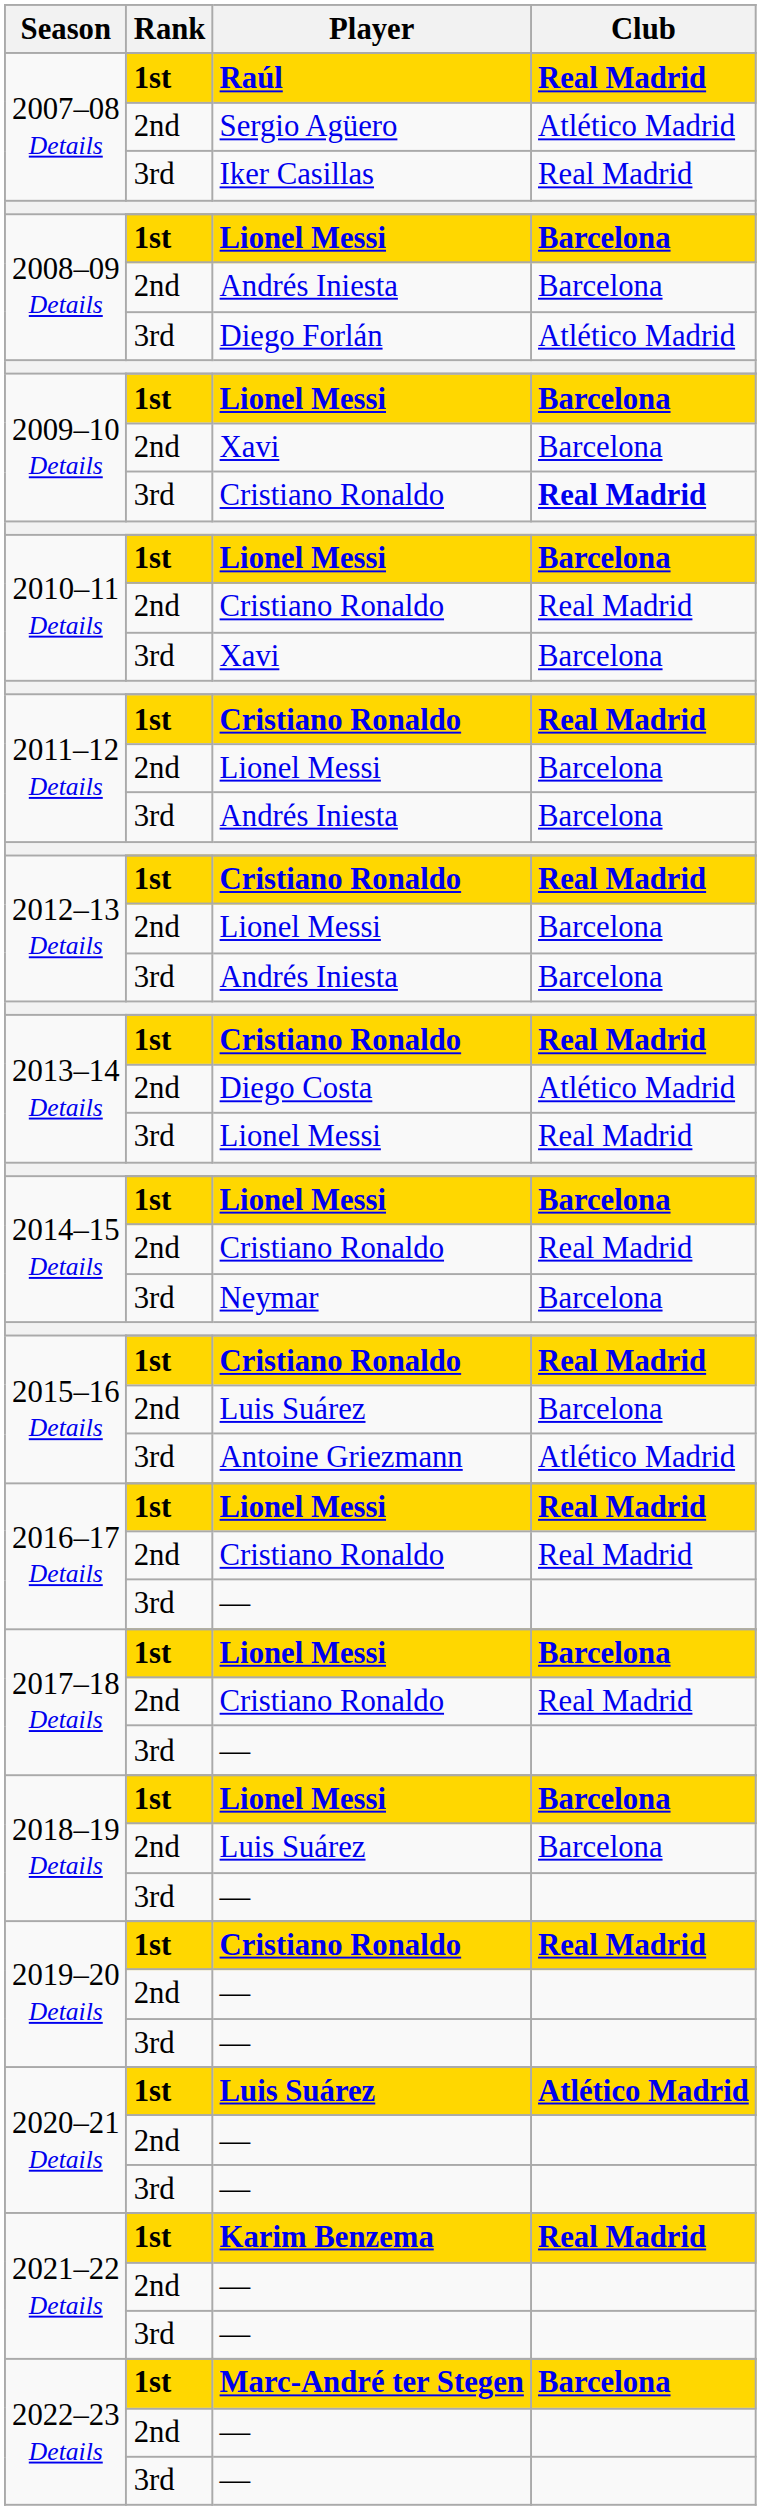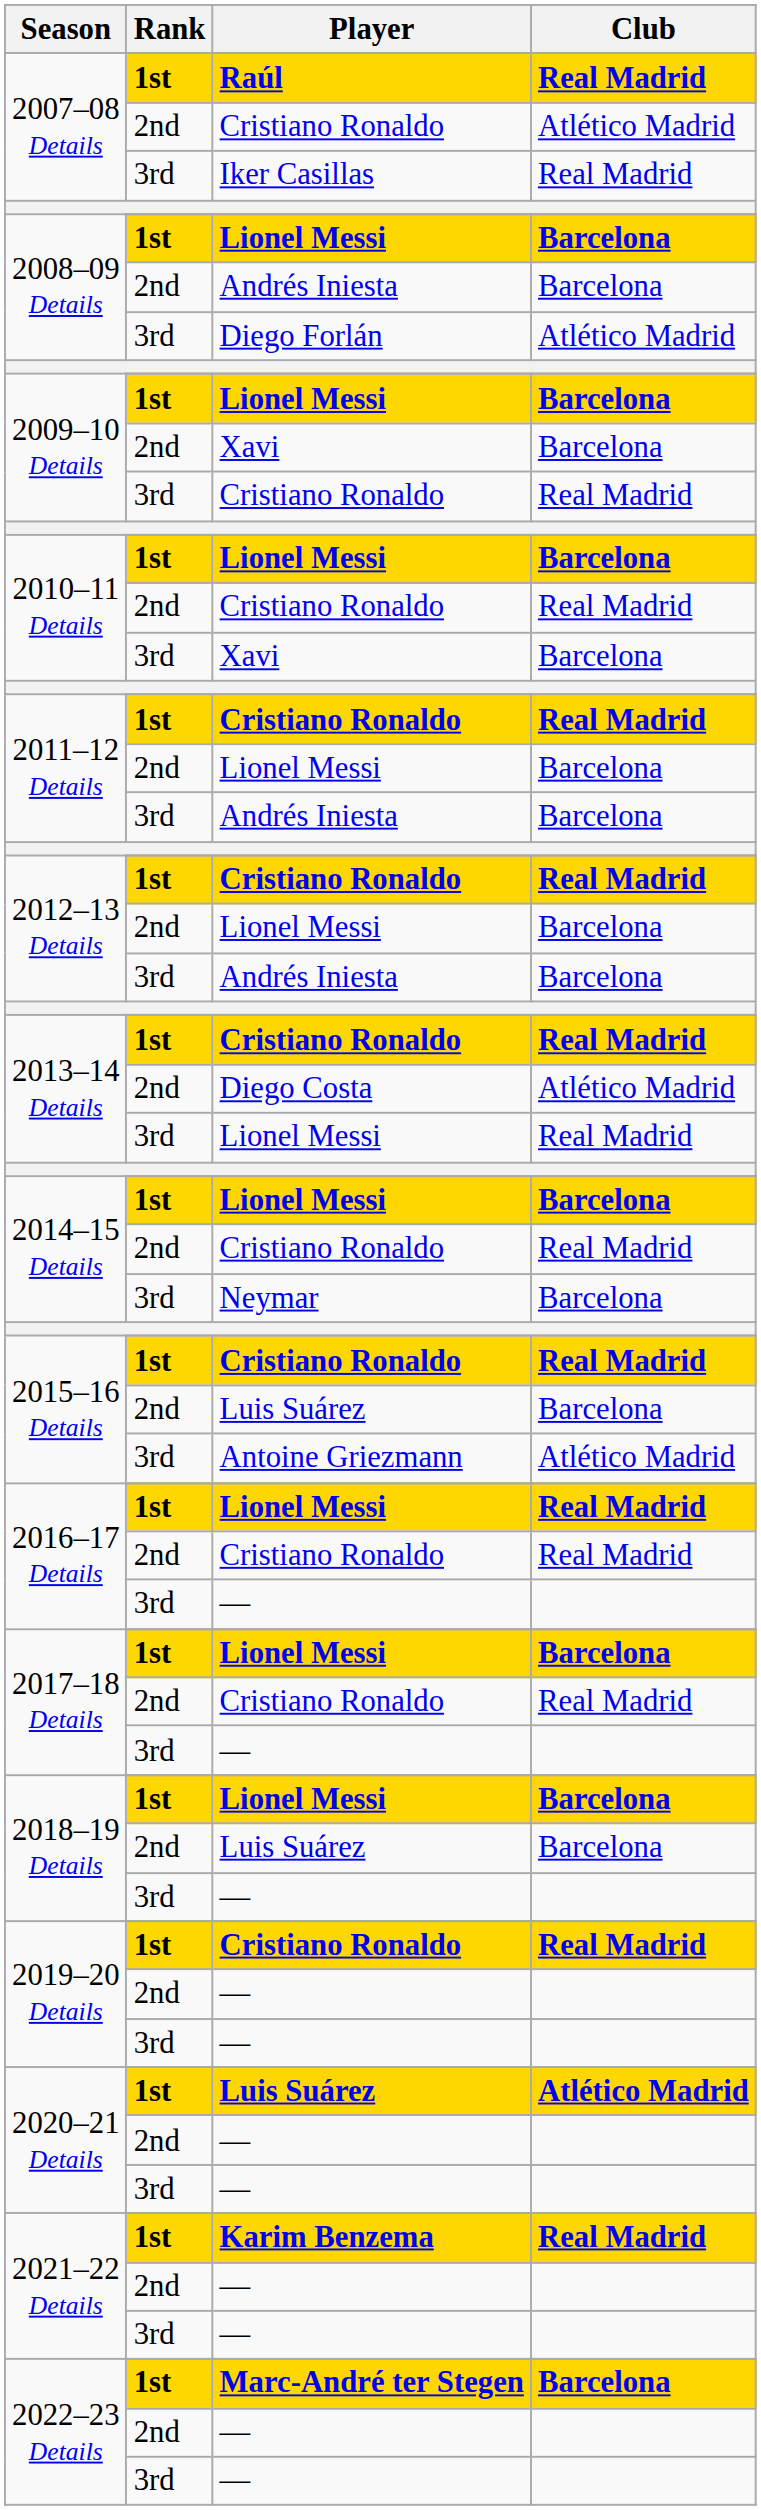 <table class="wikitable">
 <tr>
 <th>Season</th>
 <th>Rank</th>
 <th>Player</th>
 <th>Club</th>
 </tr>
 <tr>
 <td rowspan="4" align=center>2007–08<small><br><em><a href='#'>Details</a></em></small></td>
 </tr>
 <tr bgcolor="Gold">
 <td><strong>1st</strong></td>
 <td> <strong><a href='#'>Raúl</a></strong></td>
 <td><strong><a href='#'>Real Madrid</a></strong></td>
 </tr>
 <tr>
 <td>2nd</td>
-<td> <a href='#'>Sergio Agüero</a></td>
+<td> <a href='#'>Cristiano Ronaldo</a></td>
 <td><a href='#'>Atlético Madrid</a></td>
 </tr>
 <tr>
 <td>3rd</td>
 <td> <a href='#'>Iker Casillas</a></td>
 <td><a href='#'>Real Madrid</a></td>
 </tr>
 <tr>
 <th colspan="4"></th>
 </tr>
 <tr>
 <td rowspan="4" align=center>2008–09<small><br><em><a href='#'>Details</a></em></small></td>
 </tr>
 <tr bgcolor="Gold">
 <td><strong>1st</strong></td>
 <td> <strong><a href='#'>Lionel Messi</a></strong></td>
 <td><strong><a href='#'>Barcelona</a></strong></td>
 </tr>
 <tr>
 <td>2nd</td>
 <td> <a href='#'>Andrés Iniesta</a></td>
 <td><a href='#'>Barcelona</a></td>
 </tr>
 <tr>
 <td>3rd</td>
 <td> <a href='#'>Diego Forlán</a></td>
 <td><a href='#'>Atlético Madrid</a></td>
 </tr>
 <tr>
 <th colspan="4"></th>
 </tr>
 <tr>
 <td rowspan="4" align=center>2009–10<small><br><em><a href='#'>Details</a></em></small></td>
 </tr>
 <tr bgcolor="Gold">
 <td><strong>1st</strong></td>
 <td> <strong><a href='#'>Lionel Messi</a></strong></td>
 <td><strong><a href='#'>Barcelona</a></strong></td>
 </tr>
 <tr>
 <td>2nd</td>
 <td> <a href='#'>Xavi</a></td>
 <td><a href='#'>Barcelona</a></td>
 </tr>
 <tr>
 <td>3rd</td>
 <td> <a href='#'>Cristiano Ronaldo</a></td>
-<td><strong><a href='#'>Real Madrid</a></strong></td>
+<td><a href='#'>Real Madrid</a></td>
 </tr>
 <tr>
 <th colspan="4"></th>
 </tr>
 <tr>
 <td rowspan="4" align=center>2010–11<small><br><em><a href='#'>Details</a></em></small></td>
 </tr>
 <tr bgcolor="Gold">
 <td><strong>1st</strong></td>
 <td> <strong><a href='#'>Lionel Messi</a></strong></td>
 <td><strong><a href='#'>Barcelona</a></strong></td>
 </tr>
 <tr>
 <td>2nd</td>
 <td> <a href='#'>Cristiano Ronaldo</a></td>
 <td><a href='#'>Real Madrid</a></td>
 </tr>
 <tr>
 <td>3rd</td>
 <td> <a href='#'>Xavi</a></td>
 <td><a href='#'>Barcelona</a></td>
 </tr>
 <tr>
 <th colspan="4"></th>
 </tr>
 <tr>
 <td rowspan="4" align=center>2011–12<small><br><em><a href='#'>Details</a></em></small></td>
 </tr>
 <tr bgcolor="Gold">
 <td><strong>1st</strong></td>
 <td> <strong><a href='#'>Cristiano Ronaldo</a></strong></td>
 <td><strong><a href='#'>Real Madrid</a></strong></td>
 </tr>
 <tr>
 <td>2nd</td>
 <td> <a href='#'>Lionel Messi</a></td>
 <td><a href='#'>Barcelona</a></td>
 </tr>
 <tr>
 <td>3rd</td>
 <td> <a href='#'>Andrés Iniesta</a></td>
 <td><a href='#'>Barcelona</a></td>
 </tr>
 <tr>
 <th colspan="4"></th>
 </tr>
 <tr>
 <td rowspan="4" align=center>2012–13<small><br><em><a href='#'>Details</a></em></small></td>
 </tr>
 <tr bgcolor="Gold">
 <td><strong>1st</strong></td>
 <td> <strong><a href='#'>Cristiano Ronaldo</a></strong></td>
 <td><strong><a href='#'>Real Madrid</a></strong></td>
 </tr>
 <tr>
 <td>2nd</td>
 <td> <a href='#'>Lionel Messi</a></td>
 <td><a href='#'>Barcelona</a></td>
 </tr>
 <tr>
 <td>3rd</td>
 <td> <a href='#'>Andrés Iniesta</a></td>
 <td><a href='#'>Barcelona</a></td>
 </tr>
 <tr>
 <th colspan="4"></th>
 </tr>
 <tr>
 <td rowspan="4" align=center>2013–14<small><br><em><a href='#'>Details</a></em></small></td>
 </tr>
 <tr bgcolor="Gold">
 <td><strong>1st</strong></td>
 <td> <strong><a href='#'>Cristiano Ronaldo</a></strong></td>
 <td><strong><a href='#'>Real Madrid</a></strong></td>
 </tr>
 <tr>
 <td>2nd</td>
 <td> <a href='#'>Diego Costa</a></td>
 <td><a href='#'>Atlético Madrid</a></td>
 </tr>
 <tr>
 <td>3rd</td>
 <td> <a href='#'>Lionel Messi</a></td>
 <td><a href='#'>Real Madrid</a></td>
 </tr>
 <tr>
 <th colspan="4"></th>
 </tr>
 <tr>
 <td rowspan="4" align=center>2014–15<small><br><em><a href='#'>Details</a></em></small></td>
 </tr>
 <tr bgcolor="Gold">
 <td><strong>1st</strong></td>
 <td> <strong><a href='#'>Lionel Messi</a></strong></td>
 <td><strong><a href='#'>Barcelona</a></strong></td>
 </tr>
 <tr>
 <td>2nd</td>
 <td> <a href='#'>Cristiano Ronaldo</a></td>
 <td><a href='#'>Real Madrid</a></td>
 </tr>
 <tr>
 <td>3rd</td>
 <td> <a href='#'>Neymar</a></td>
 <td><a href='#'>Barcelona</a></td>
 </tr>
 <tr>
 <th colspan="4"></th>
 </tr>
 <tr>
 <td rowspan="4" align=center>2015–16<small><br><em><a href='#'>Details</a></em></small></td>
 </tr>
 <tr bgcolor="Gold">
 <td><strong>1st</strong></td>
 <td> <strong><a href='#'>Cristiano Ronaldo</a></strong></td>
 <td><strong><a href='#'>Real Madrid</a></strong></td>
 </tr>
 <tr>
 <td>2nd</td>
 <td> <a href='#'>Luis Suárez</a></td>
 <td><a href='#'>Barcelona</a></td>
 </tr>
 <tr>
 <td>3rd</td>
 <td> <a href='#'>Antoine Griezmann</a></td>
 <td><a href='#'>Atlético Madrid</a></td>
 </tr>
 <tr>
 <td rowspan="4" align=center>2016–17<small><br><em><a href='#'>Details</a></em></small></td>
 </tr>
 <tr bgcolor="Gold">
 <td><strong>1st</strong></td>
 <td> <strong><a href='#'>Lionel Messi</a></strong></td>
 <td><strong><a href='#'>Real Madrid</a></strong></td>
 </tr>
 <tr>
 <td>2nd</td>
 <td> <a href='#'>Cristiano Ronaldo</a></td>
 <td><a href='#'>Real Madrid</a></td>
 </tr>
 <tr>
 <td>3rd</td>
 <td>—</td>
 <td></td>
 </tr>
 <tr>
 <td rowspan="4" align=center>2017–18<small><br><em><a href='#'>Details</a></em></small></td>
 </tr>
 <tr bgcolor="Gold">
 <td><strong>1st</strong></td>
 <td> <strong><a href='#'>Lionel Messi</a></strong></td>
 <td><strong><a href='#'>Barcelona</a></strong></td>
 </tr>
 <tr>
 <td>2nd</td>
 <td> <a href='#'>Cristiano Ronaldo</a></td>
 <td><a href='#'>Real Madrid</a></td>
 </tr>
 <tr>
 <td>3rd</td>
 <td>—</td>
 <td></td>
 </tr>
 <tr>
 <td rowspan="4" align=center>2018–19<small><br><em><a href='#'>Details</a></em></small></td>
 </tr>
 <tr bgcolor="Gold">
 <td><strong>1st</strong></td>
 <td> <strong><a href='#'>Lionel Messi</a></strong></td>
 <td><strong><a href='#'>Barcelona</a></strong></td>
 </tr>
 <tr>
 <td>2nd</td>
 <td> <a href='#'>Luis Suárez</a></td>
 <td><a href='#'>Barcelona</a></td>
 </tr>
 <tr>
 <td>3rd</td>
 <td>—</td>
 <td></td>
 </tr>
 <tr>
 <td rowspan="4" align=center>2019–20<small><br><em><a href='#'>Details</a></em></small></td>
 </tr>
 <tr bgcolor="Gold">
 <td><strong>1st</strong></td>
 <td> <strong><a href='#'>Cristiano Ronaldo</a></strong></td>
 <td><strong><a href='#'>Real Madrid</a></strong></td>
 </tr>
 <tr>
 <td>2nd</td>
 <td>—</td>
 <td></td>
 </tr>
 <tr>
 <td>3rd</td>
 <td>—</td>
 <td></td>
 </tr>
 <tr>
 <td rowspan="4" align=center>2020–21<small><br><em><a href='#'>Details</a></em></small></td>
 </tr>
 <tr bgcolor="Gold">
 <td><strong>1st</strong></td>
 <td> <strong><a href='#'>Luis Suárez</a></strong></td>
 <td><strong><a href='#'>Atlético Madrid</a></strong></td>
 </tr>
 <tr>
 <td>2nd</td>
 <td>—</td>
 <td></td>
 </tr>
 <tr>
 <td>3rd</td>
 <td>—</td>
 <td></td>
 </tr>
 <tr>
 <td rowspan="4" align=center>2021–22<small><br><em><a href='#'>Details</a></em></small></td>
 </tr>
 <tr bgcolor="Gold">
 <td><strong>1st</strong></td>
 <td> <strong><a href='#'>Karim Benzema</a></strong></td>
 <td><strong><a href='#'>Real Madrid</a></strong></td>
 </tr>
 <tr>
 <td>2nd</td>
 <td>—</td>
 <td></td>
 </tr>
 <tr>
 <td>3rd</td>
 <td>—</td>
 <td></td>
 </tr>
 <tr>
 <td rowspan="4" align=center>2022–23<small><br><em><a href='#'>Details</a></em></small></td>
 </tr>
 <tr bgcolor="Gold">
 <td><strong>1st</strong></td>
 <td> <strong><a href='#'>Marc-André ter Stegen</a></strong></td>
 <td><strong><a href='#'>Barcelona</a></strong></td>
 </tr>
 <tr>
 <td>2nd</td>
 <td>—</td>
 <td></td>
 </tr>
 <tr>
 <td>3rd</td>
 <td>—</td>
 <td></td>
 </tr>
 </table>
